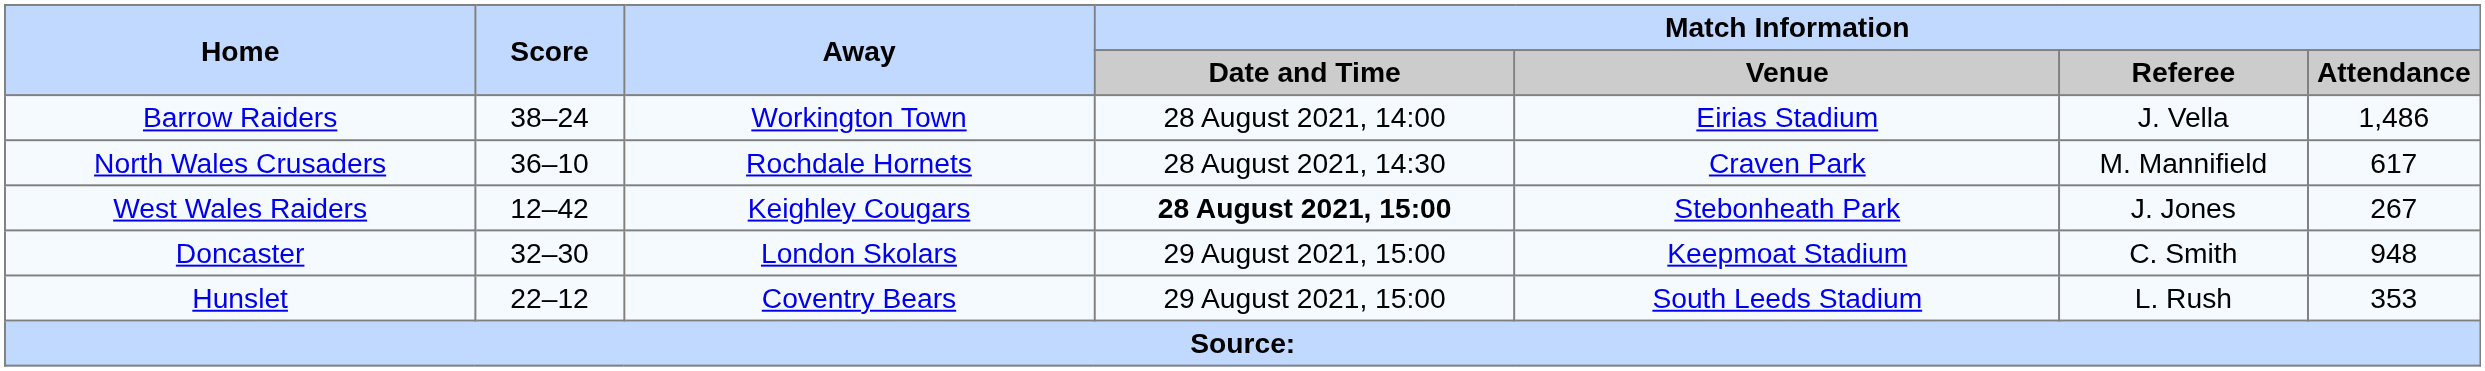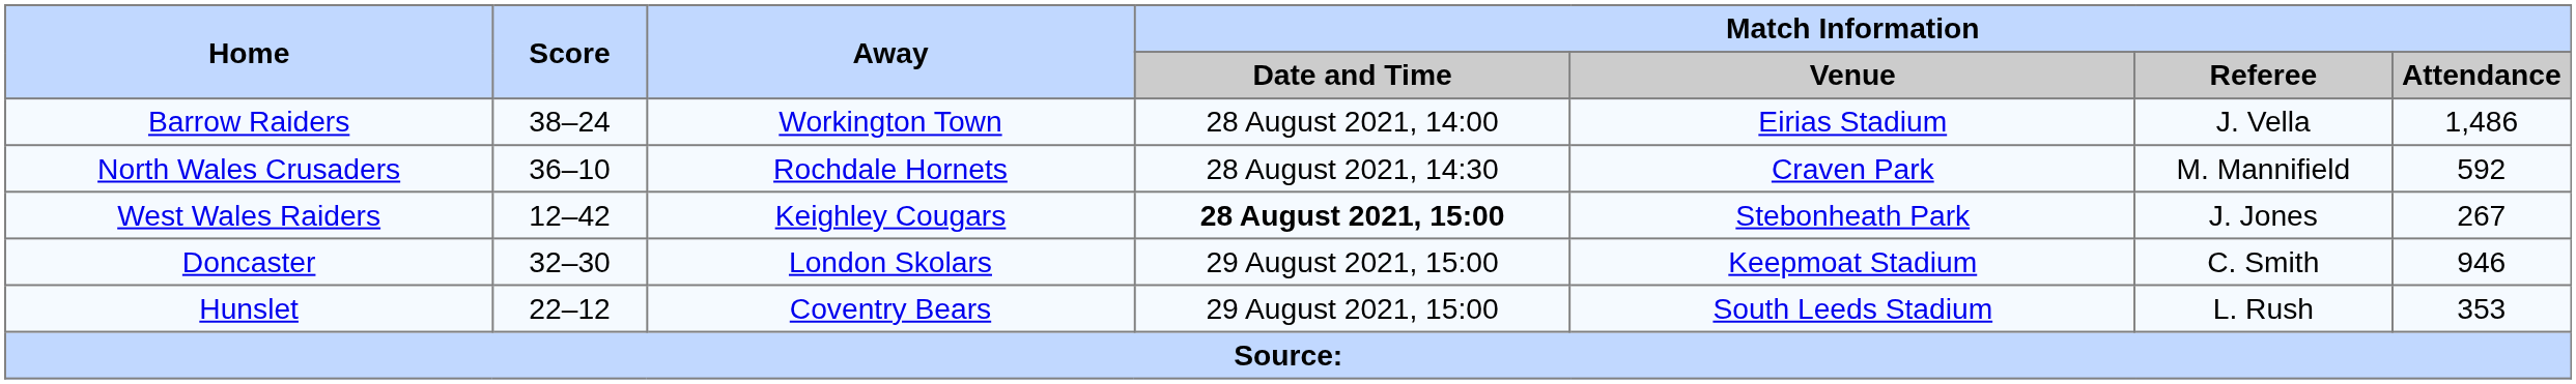 <table border=1 style="border-collapse:collapse; font-size:90%; text-align:center;" cellpadding=3 cellspacing=0 width=100%>
 <tr style="background:#C1D8ff;">
 <th scope="col" rowspan=2 width=19%>Home</th>
 <th scope="col" rowspan=2 width=6%>Score</th>
 <th scope="col" rowspan=2 width=19%>Away</th>
 <th colspan=4>Match Information</th>
 </tr>
 <tr style="background:#CCCCCC;">
 <th scope="col" width=17%>Date and Time</th>
 <th scope="col" width=22%>Venue</th>
 <th scope="col" width=10%>Referee</th>
 <th scope="col" width=7%>Attendance</th>
 </tr>
 <tr style="background:#F5FAFF;">
 <td> <a href='#'>Barrow Raiders</a></td>
 <td>38–24</td>
 <td> <a href='#'>Workington Town</a></td>
 <td>28 August 2021, 14:00</td>
 <td><a href='#'>Eirias Stadium</a></td>
 <td>J. Vella</td>
 <td>1,486</td>
 </tr>
 <tr style="background:#F5FAFF;">
 <td> <a href='#'>North Wales Crusaders</a></td>
 <td>36–10</td>
 <td> <a href='#'>Rochdale Hornets</a></td>
 <td>28 August 2021, 14:30</td>
 <td><a href='#'>Craven Park</a></td>
 <td>M. Mannifield</td>
-<td>617</td>
+<td>592</td>
 </tr>
 <tr style="background:#F5FAFF;">
 <td> <a href='#'>West Wales Raiders</a></td>
 <td>12–42</td>
 <td> <a href='#'>Keighley Cougars</a></td>
 <td><strong>28 August 2021, 15:00</strong></td>
 <td><a href='#'>Stebonheath Park</a></td>
 <td>J. Jones</td>
 <td>267</td>
 </tr>
 <tr style="background:#F5FAFF;">
 <td> <a href='#'>Doncaster</a></td>
 <td>32–30</td>
 <td> <a href='#'>London Skolars</a></td>
 <td>29 August 2021, 15:00</td>
 <td><a href='#'>Keepmoat Stadium</a></td>
 <td>C. Smith</td>
-<td>948</td>
+<td>946</td>
 </tr>
 <tr style="background:#F5FAFF;">
 <td> <a href='#'>Hunslet</a></td>
 <td>22–12</td>
 <td> <a href='#'>Coventry Bears</a></td>
 <td>29 August 2021, 15:00</td>
 <td><a href='#'>South Leeds Stadium</a></td>
 <td>L. Rush</td>
 <td>353</td>
 </tr>
 <tr style="background:#c1d8ff;">
 <th colspan=7>Source:</th>
 </tr>
 </table>
